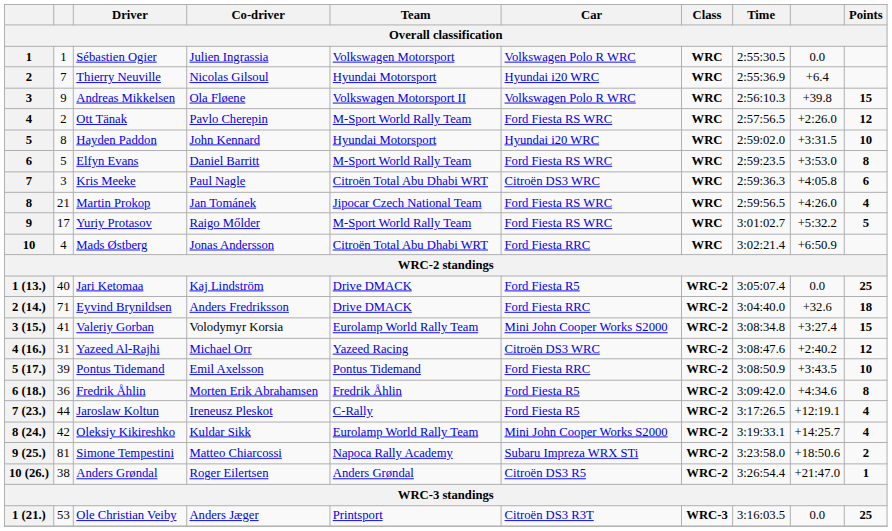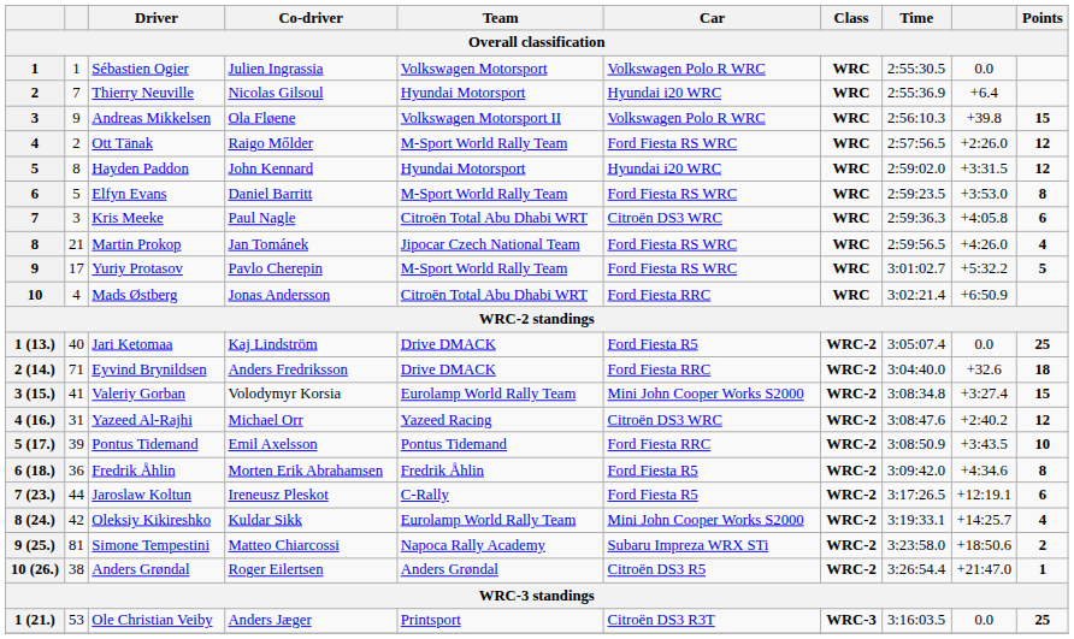 <table class="wikitable" width=85% style="text-align: left; font-size: 85%; max-width: 950px;">
 <tr>
 <th></th>
 <th></th>
 <th>Driver</th>
 <th>Co-driver</th>
 <th>Team</th>
 <th>Car</th>
 <th>Class</th>
 <th>Time</th>
 <th></th>
 <th>Points</th>
 </tr>
 <tr>
 <th colspan=10>Overall classification</th>
 </tr>
 <tr>
 <th>1</th>
 <td align="center">1</td>
 <td> <a href='#'>Sébastien Ogier</a></td>
 <td> <a href='#'>Julien Ingrassia</a></td>
 <td> <a href='#'>Volkswagen Motorsport</a></td>
 <td><a href='#'>Volkswagen Polo R WRC</a></td>
 <td align="center"><strong><span>WRC</span></strong></td>
 <td align="center">2:55:30.5</td>
 <td align="center">0.0</td>
 <td align="center"><strong></strong></td>
 </tr>
 <tr>
 <th>2</th>
 <td align="center">7</td>
 <td> <a href='#'>Thierry Neuville</a></td>
 <td> <a href='#'>Nicolas Gilsoul</a></td>
 <td> <a href='#'>Hyundai Motorsport</a></td>
 <td><a href='#'>Hyundai i20 WRC</a></td>
 <td align="center"><strong><span>WRC</span></strong></td>
 <td align="center">2:55:36.9</td>
 <td align="center">+6.4</td>
 <td align="center"><strong></strong></td>
 </tr>
 <tr>
 <th>3</th>
 <td align="center">9</td>
 <td> <a href='#'>Andreas Mikkelsen</a></td>
 <td> <a href='#'>Ola Fløene</a></td>
 <td> <a href='#'>Volkswagen Motorsport II</a></td>
 <td><a href='#'>Volkswagen Polo R WRC</a></td>
 <td align="center"><strong><span>WRC</span></strong></td>
 <td align="center">2:56:10.3</td>
 <td align="center">+39.8</td>
 <td align="center"><strong>15</strong></td>
 </tr>
 <tr>
 <th>4</th>
 <td align="center">2</td>
 <td> <a href='#'>Ott Tänak</a></td>
-<td> <a href='#'>Pavlo Cherepin</a></td>
+<td> <a href='#'>Raigo Mőlder</a></td>
 <td> <a href='#'>M-Sport World Rally Team</a></td>
 <td><a href='#'>Ford Fiesta RS WRC</a></td>
 <td align="center"><strong><span>WRC</span></strong></td>
 <td align="center">2:57:56.5</td>
 <td align="center">+2:26.0</td>
 <td align="center"><strong>12</strong></td>
 </tr>
 <tr>
 <th>5</th>
 <td align="center">8</td>
 <td> <a href='#'>Hayden Paddon</a></td>
 <td> <a href='#'>John Kennard</a></td>
 <td> <a href='#'>Hyundai Motorsport</a></td>
 <td><a href='#'>Hyundai i20 WRC</a></td>
 <td align="center"><strong><span>WRC</span></strong></td>
 <td align="center">2:59:02.0</td>
 <td align="center">+3:31.5</td>
-<td align="center"><strong>10</strong></td>
+<td align="center"><strong>12</strong></td>
 </tr>
 <tr>
 <th>6</th>
 <td align="center">5</td>
 <td> <a href='#'>Elfyn Evans</a></td>
 <td> <a href='#'>Daniel Barritt</a></td>
 <td> <a href='#'>M-Sport World Rally Team</a></td>
 <td><a href='#'>Ford Fiesta RS WRC</a></td>
 <td align="center"><strong><span>WRC</span></strong></td>
 <td align="center">2:59:23.5</td>
 <td align="center">+3:53.0</td>
 <td align="center"><strong>8</strong></td>
 </tr>
 <tr>
 <th>7</th>
 <td align="center">3</td>
 <td> <a href='#'>Kris Meeke</a></td>
 <td> <a href='#'>Paul Nagle</a></td>
 <td> <a href='#'>Citroën Total Abu Dhabi WRT</a></td>
 <td><a href='#'>Citroën DS3 WRC</a></td>
 <td align="center"><strong><span>WRC</span></strong></td>
 <td align="center">2:59:36.3</td>
 <td align="center">+4:05.8</td>
 <td align="center"><strong>6</strong></td>
 </tr>
 <tr>
 <th>8</th>
 <td align="center">21</td>
 <td> <a href='#'>Martin Prokop</a></td>
 <td> <a href='#'>Jan Tománek</a></td>
 <td> <a href='#'>Jipocar Czech National Team</a></td>
 <td><a href='#'>Ford Fiesta RS WRC</a></td>
 <td align="center"><strong><span>WRC</span></strong></td>
 <td align="center">2:59:56.5</td>
 <td align="center">+4:26.0</td>
 <td align="center"><strong>4</strong></td>
 </tr>
 <tr>
 <th>9</th>
 <td align="center">17</td>
 <td> <a href='#'>Yuriy Protasov</a></td>
-<td> <a href='#'>Raigo Mőlder</a></td>
+<td> <a href='#'>Pavlo Cherepin</a></td>
 <td> <a href='#'>M-Sport World Rally Team</a></td>
 <td><a href='#'>Ford Fiesta RS WRC</a></td>
 <td align="center"><strong><span>WRC</span></strong></td>
 <td align="center">3:01:02.7</td>
 <td align="center">+5:32.2</td>
 <td align="center"><strong>5</strong></td>
 </tr>
 <tr>
 <th>10</th>
 <td align="center">4</td>
 <td> <a href='#'>Mads Østberg</a></td>
 <td> <a href='#'>Jonas Andersson</a></td>
 <td> <a href='#'>Citroën Total Abu Dhabi WRT</a></td>
 <td><a href='#'>Ford Fiesta RRC</a></td>
 <td align="center"><strong><span>WRC</span></strong></td>
 <td align="center">3:02:21.4</td>
 <td align="center">+6:50.9</td>
 <td align="center"><strong></strong></td>
 </tr>
 <tr>
 <th colspan=10>WRC-2 standings</th>
 </tr>
 <tr>
 <th>1 (13.)</th>
 <td align="center">40</td>
 <td> <a href='#'>Jari Ketomaa</a></td>
 <td> <a href='#'>Kaj Lindström</a></td>
 <td> <a href='#'>Drive DMACK</a></td>
 <td><a href='#'>Ford Fiesta R5</a></td>
 <td align="center"><strong><span>WRC-2</span></strong></td>
 <td align="center">3:05:07.4</td>
 <td align="center">0.0</td>
 <td align="center"><strong>25</strong></td>
 </tr>
 <tr>
 <th>2 (14.)</th>
 <td align="center">71</td>
 <td> <a href='#'>Eyvind Brynildsen</a></td>
 <td> <a href='#'>Anders Fredriksson</a></td>
 <td> <a href='#'>Drive DMACK</a></td>
 <td><a href='#'>Ford Fiesta RRC</a></td>
 <td align="center"><strong><span>WRC-2</span></strong></td>
 <td align="center">3:04:40.0</td>
 <td align="center">+32.6</td>
 <td align="center"><strong>18</strong></td>
 </tr>
 <tr>
 <th>3 (15.)</th>
 <td align="center">41</td>
 <td> <a href='#'>Valeriy Gorban</a></td>
 <td> Volodymyr Korsia</td>
 <td> <a href='#'>Eurolamp World Rally Team</a></td>
 <td><a href='#'>Mini John Cooper Works S2000</a></td>
 <td align="center"><strong><span>WRC-2</span></strong></td>
 <td align="center">3:08:34.8</td>
 <td align="center">+3:27.4</td>
 <td align="center"><strong>15</strong></td>
 </tr>
 <tr>
 <th>4 (16.)</th>
 <td align="center">31</td>
 <td> <a href='#'>Yazeed Al-Rajhi</a></td>
 <td> <a href='#'>Michael Orr</a></td>
 <td> <a href='#'>Yazeed Racing</a></td>
 <td><a href='#'>Citroën DS3 WRC</a></td>
 <td align="center"><strong><span>WRC-2</span></strong></td>
 <td align="center">3:08:47.6</td>
 <td align="center">+2:40.2</td>
 <td align="center"><strong>12</strong></td>
 </tr>
 <tr>
 <th>5 (17.)</th>
 <td align="center">39</td>
 <td> <a href='#'>Pontus Tidemand</a></td>
 <td> <a href='#'>Emil Axelsson</a></td>
 <td> <a href='#'>Pontus Tidemand</a></td>
 <td><a href='#'>Ford Fiesta RRC</a></td>
 <td align="center"><strong><span>WRC-2</span></strong></td>
 <td align="center">3:08:50.9</td>
 <td align="center">+3:43.5</td>
 <td align="center"><strong>10</strong></td>
 </tr>
 <tr>
 <th>6 (18.)</th>
 <td align="center">36</td>
 <td> <a href='#'>Fredrik Åhlin</a></td>
 <td> <a href='#'>Morten Erik Abrahamsen</a></td>
 <td> <a href='#'>Fredrik Åhlin</a></td>
 <td><a href='#'>Ford Fiesta R5</a></td>
 <td align="center"><strong><span>WRC-2</span></strong></td>
 <td align="center">3:09:42.0</td>
 <td align="center">+4:34.6</td>
 <td align="center"><strong>8</strong></td>
 </tr>
 <tr>
 <th>7 (23.)</th>
 <td align="center">44</td>
 <td> <a href='#'>Jaroslaw Koltun</a></td>
 <td> <a href='#'>Ireneusz Pleskot</a></td>
 <td> <a href='#'>C-Rally</a></td>
 <td><a href='#'>Ford Fiesta R5</a></td>
 <td align="center"><strong><span>WRC-2</span></strong></td>
 <td align="center">3:17:26.5</td>
 <td align="center">+12:19.1</td>
-<td align="center"><strong>4</strong></td>
+<td align="center"><strong>6</strong></td>
 </tr>
 <tr>
 <th>8 (24.)</th>
 <td align="center">42</td>
 <td> <a href='#'>Oleksiy Kikireshko</a></td>
 <td> <a href='#'>Kuldar Sikk</a></td>
 <td> <a href='#'>Eurolamp World Rally Team</a></td>
 <td><a href='#'>Mini John Cooper Works S2000</a></td>
 <td align="center"><strong><span>WRC-2</span></strong></td>
 <td align="center">3:19:33.1</td>
 <td align="center">+14:25.7</td>
 <td align="center"><strong>4</strong></td>
 </tr>
 <tr>
 <th>9 (25.)</th>
 <td align="center">81</td>
 <td> <a href='#'>Simone Tempestini</a></td>
 <td> <a href='#'>Matteo Chiarcossi</a></td>
 <td> <a href='#'>Napoca Rally Academy</a></td>
 <td><a href='#'>Subaru Impreza WRX STi</a></td>
 <td align="center"><strong><span>WRC-2</span></strong></td>
 <td align="center">3:23:58.0</td>
 <td align="center">+18:50.6</td>
 <td align="center"><strong>2</strong></td>
 </tr>
 <tr>
 <th>10 (26.)</th>
 <td align="center">38</td>
 <td> <a href='#'>Anders Grøndal</a></td>
 <td> <a href='#'>Roger Eilertsen</a></td>
 <td> <a href='#'>Anders Grøndal</a></td>
 <td><a href='#'>Citroën DS3 R5</a></td>
 <td align="center"><strong><span>WRC-2</span></strong></td>
 <td align="center">3:26:54.4</td>
 <td align="center">+21:47.0</td>
 <td align="center"><strong>1</strong></td>
 </tr>
 <tr>
 <th colspan=10>WRC-3 standings</th>
 </tr>
 <tr>
 <th>1 (21.)</th>
 <td align="center">53</td>
 <td> <a href='#'>Ole Christian Veiby</a></td>
 <td> <a href='#'>Anders Jæger</a></td>
 <td> <a href='#'>Printsport</a></td>
 <td><a href='#'>Citroën DS3 R3T</a></td>
 <td align="center"><strong><span>WRC-3</span></strong></td>
 <td align="center">3:16:03.5</td>
 <td align="center">0.0</td>
 <td align="center"><strong>25</strong></td>
 </tr>
 <tr>
 </tr>
 </table>
